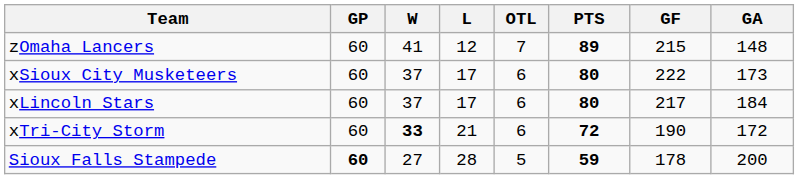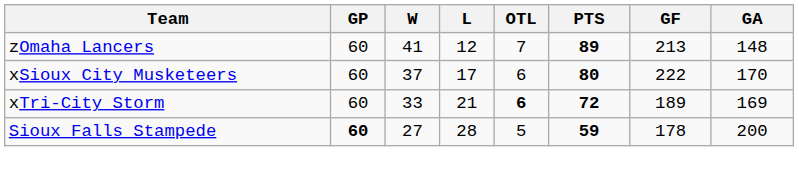 <table class="wikitable">
 <tr>
 <th bgcolor="#DDDDFF" width="30%">Team</th>
 <th bgcolor="#DDDDFF" width="5%">GP</th>
 <th bgcolor="#DDDDFF" width="5%">W</th>
 <th bgcolor="#DDDDFF" width="5%">L</th>
 <th bgcolor="#DDDDFF" width="5%">OTL</th>
 <th bgcolor="#DDDDFF" width="7.5%">PTS</th>
 <th bgcolor="#DDDDFF" width="7.5%">GF</th>
 <th bgcolor="#DDDDFF" width="7.5%">GA</th>
 </tr>
 <tr>
 <td>z<a href='#'>Omaha Lancers</a></td>
 <td align="center">60</td>
 <td align="center">41</td>
 <td align="center">12</td>
 <td align="center">7</td>
 <td align="center"><strong>89</strong></td>
-<td align="center">215</td>
+<td align="center">213</td>
 <td align="center">148</td>
 </tr>
 <tr>
 <td>x<a href='#'>Sioux City Musketeers</a></td>
 <td align="center">60</td>
 <td align="center">37</td>
 <td align="center">17</td>
 <td align="center">6</td>
 <td align="center"><strong>80</strong></td>
 <td align="center">222</td>
-<td align="center">173</td>
-</tr>
-<tr>
-<td>x<a href='#'>Lincoln Stars</a></td>
-<td align="center">60</td>
-<td align="center">37</td>
-<td align="center">17</td>
-<td align="center">6</td>
-<td align="center"><strong>80</strong></td>
-<td align="center">217</td>
-<td align="center">184</td>
+<td align="center">170</td>
 </tr>
 <tr>
 <td>x<a href='#'>Tri-City Storm</a></td>
 <td align="center">60</td>
-<td align="center"><strong>33</strong></td>
+<td align="center">33</td>
 <td align="center">21</td>
-<td align="center">6</td>
+<td align="center"><strong>6</strong></td>
 <td align="center"><strong>72</strong></td>
-<td align="center">190</td>
-<td align="center">172</td>
+<td align="center">189</td>
+<td align="center">169</td>
 </tr>
 <tr>
 <td><a href='#'>Sioux Falls Stampede</a></td>
 <td align="center"><strong>60</strong></td>
 <td align="center">27</td>
 <td align="center">28</td>
 <td align="center">5</td>
 <td align="center"><strong>59</strong></td>
 <td align="center">178</td>
 <td align="center">200</td>
 </tr>
 </table>
